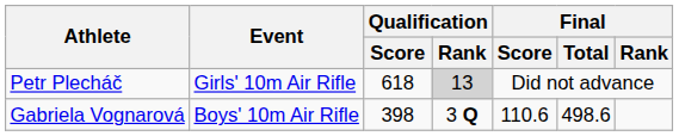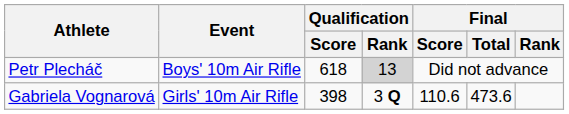 <table class="wikitable" style="font-size:90%">
 <tr>
 <th rowspan="2">Athlete</th>
 <th rowspan="2">Event</th>
 <th colspan="2">Qualification</th>
 <th colspan="3">Final</th>
 </tr>
 <tr>
 <th>Score</th>
 <th>Rank</th>
 <th>Score</th>
 <th>Total</th>
 <th>Rank</th>
 </tr>
 <tr>
 <td><a href='#'>Petr Plecháč</a></td>
-<td><a href='#'>Girls' 10m Air Rifle</a></td>
+<td><a href='#'>Boys' 10m Air Rifle</a></td>
 <td align=center>618</td>
 <td align=center style="background: lightgrey;">13</td>
 <td colspan=3 align=center>Did not advance</td>
 </tr>
 <tr>
 <td><a href='#'>Gabriela Vognarová</a></td>
-<td><a href='#'>Boys' 10m Air Rifle</a></td>
+<td><a href='#'>Girls' 10m Air Rifle</a></td>
 <td align=center>398</td>
 <td align=center>3 <strong>Q</strong></td>
 <td align=center>110.6</td>
-<td align=center>498.6</td>
+<td align=center>473.6</td>
 <td align=center></td>
 </tr>
 </table>
